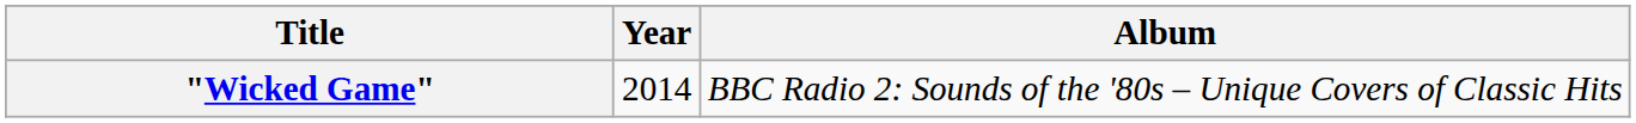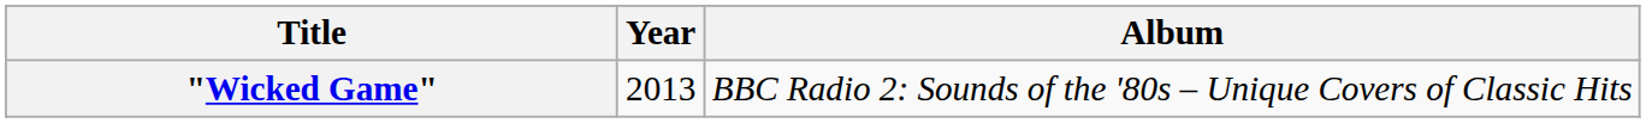 <table class="wikitable plainrowheaders" style="text-align:center;">
 <tr>
 <th scope="col" style="width:17em;">Title</th>
 <th scope="col" style="width:1em;">Year</th>
 <th scope="col">Album</th>
 </tr>
 <tr>
 <th scope="row">"<a href='#'>Wicked Game</a>"</th>
-<td>2014</td>
+<td>2013</td>
 <td><em>BBC Radio 2: Sounds of the '80s – Unique Covers of Classic Hits</em></td>
 </tr>
 </table>
